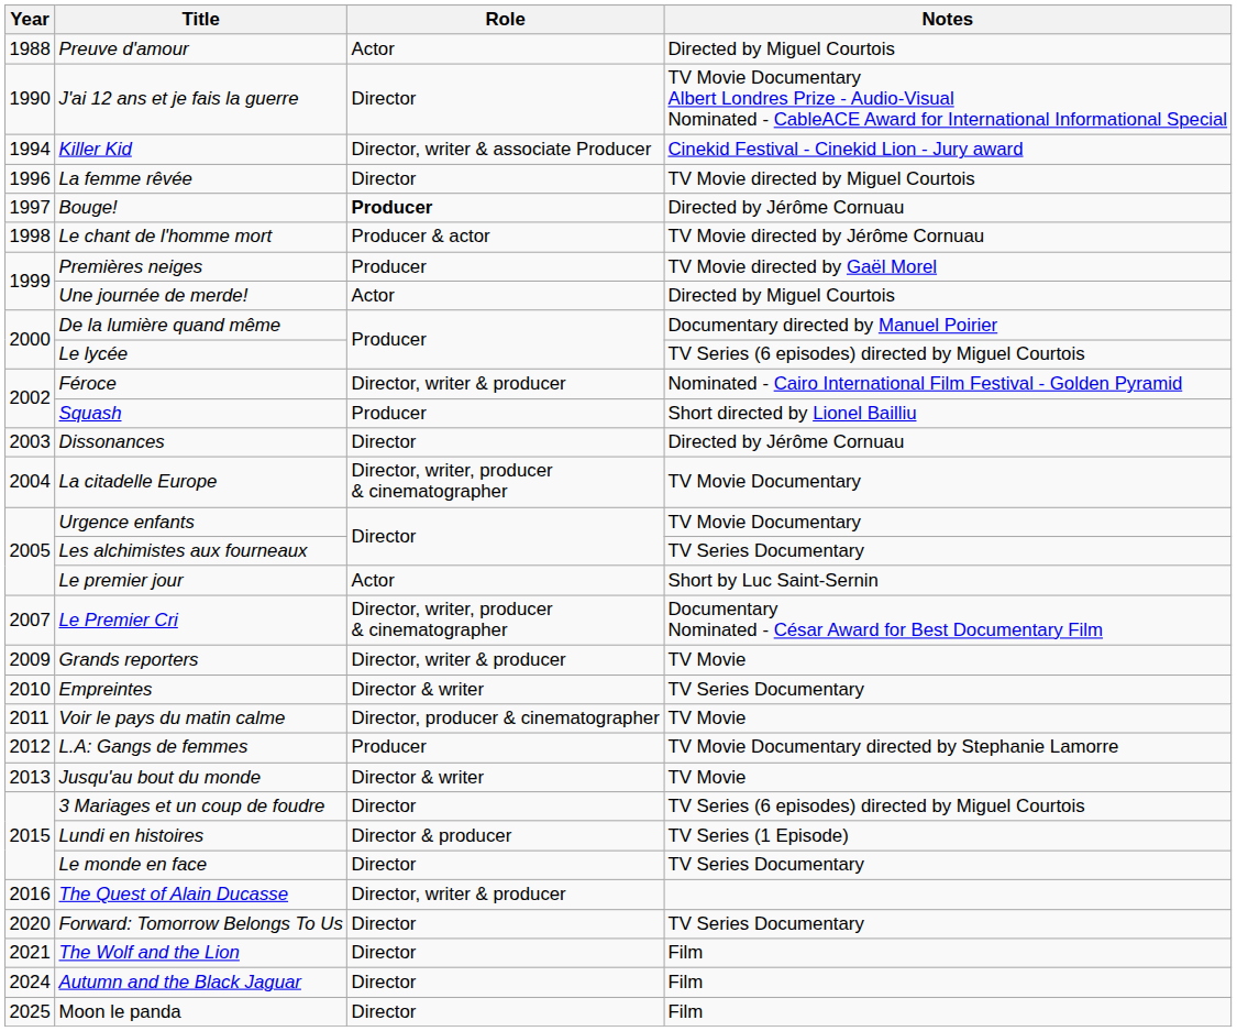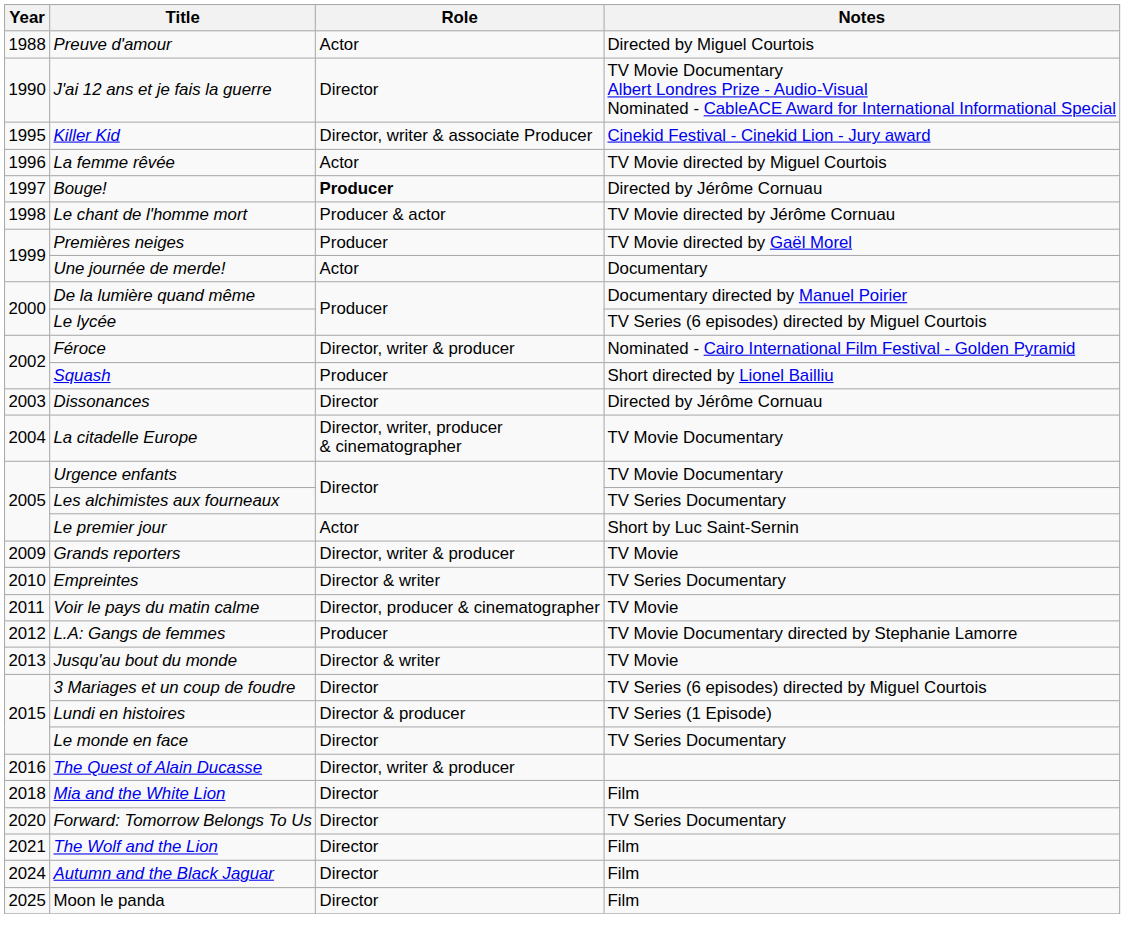 <table class="wikitable sortable">
 <tr>
 <th>Year</th>
 <th>Title</th>
 <th>Role</th>
 <th class="unsortable">Notes</th>
 </tr>
 <tr>
 <td>1988</td>
 <td><em>Preuve d'amour</em></td>
 <td>Actor</td>
 <td>Directed by Miguel Courtois</td>
 </tr>
 <tr>
 <td>1990</td>
 <td><em>J'ai 12 ans et je fais la guerre</em></td>
 <td>Director</td>
 <td>TV Movie Documentary<br><a href='#'>Albert Londres Prize - Audio-Visual</a><br>Nominated - <a href='#'>CableACE Award for International Informational Special</a></td>
 </tr>
 <tr>
-<td>1994</td>
+<td>1995</td>
 <td><em><a href='#'>Killer Kid</a></em></td>
 <td>Director, writer & associate Producer</td>
 <td><a href='#'>Cinekid Festival - Cinekid Lion - Jury award</a></td>
 </tr>
 <tr>
 <td>1996</td>
 <td><em>La femme rêvée</em></td>
-<td>Director</td>
+<td>Actor</td>
 <td>TV Movie directed by Miguel Courtois</td>
 </tr>
 <tr>
 <td>1997</td>
 <td><em>Bouge!</em></td>
 <td><strong>Producer</strong></td>
 <td>Directed by Jérôme Cornuau</td>
 </tr>
 <tr>
 <td>1998</td>
 <td><em>Le chant de l'homme mort</em></td>
 <td>Producer & actor</td>
 <td>TV Movie directed by Jérôme Cornuau</td>
 </tr>
 <tr>
 <td rowspan=2>1999</td>
 <td><em>Premières neiges</em></td>
 <td>Producer</td>
 <td>TV Movie directed by <a href='#'>Gaël Morel</a></td>
 </tr>
 <tr>
 <td><em>Une journée de merde!</em></td>
 <td>Actor</td>
-<td>Directed by Miguel Courtois</td>
+<td>Documentary</td>
 </tr>
 <tr>
 <td rowspan=2>2000</td>
 <td><em>De la lumière quand même</em></td>
 <td rowspan=2>Producer</td>
 <td>Documentary directed by <a href='#'>Manuel Poirier</a></td>
 </tr>
 <tr>
 <td><em>Le lycée</em></td>
 <td>TV Series (6 episodes) directed by Miguel Courtois</td>
 </tr>
 <tr>
 <td rowspan=2>2002</td>
 <td><em>Féroce</em></td>
 <td>Director, writer & producer</td>
 <td>Nominated - <a href='#'>Cairo International Film Festival - Golden Pyramid</a></td>
 </tr>
 <tr>
 <td><em><a href='#'>Squash</a></em></td>
 <td>Producer</td>
 <td>Short directed by <a href='#'>Lionel Bailliu</a></td>
 </tr>
 <tr>
 <td>2003</td>
 <td><em>Dissonances</em></td>
 <td>Director</td>
 <td>Directed by Jérôme Cornuau</td>
 </tr>
 <tr>
 <td>2004</td>
 <td><em>La citadelle Europe</em></td>
 <td>Director, writer, producer<br> & cinematographer</td>
 <td>TV Movie Documentary</td>
 </tr>
 <tr>
 <td rowspan=3>2005</td>
 <td><em>Urgence enfants</em></td>
 <td rowspan=2>Director</td>
 <td>TV Movie Documentary</td>
 </tr>
 <tr>
 <td><em>Les alchimistes aux fourneaux</em></td>
 <td>TV Series Documentary</td>
 </tr>
 <tr>
 <td><em>Le premier jour</em></td>
 <td>Actor</td>
 <td>Short by Luc Saint-Sernin</td>
-</tr>
-<tr>
-<td>2007</td>
-<td><em><a href='#'>Le Premier Cri</a></em></td>
-<td>Director, writer, producer<br> & cinematographer</td>
-<td>Documentary<br>Nominated - <a href='#'>César Award for Best Documentary Film</a></td>
 </tr>
 <tr>
 <td>2009</td>
 <td><em>Grands reporters</em></td>
 <td>Director, writer & producer</td>
 <td>TV Movie</td>
 </tr>
 <tr>
 <td>2010</td>
 <td><em>Empreintes</em></td>
 <td>Director & writer</td>
 <td>TV Series Documentary</td>
 </tr>
 <tr>
 <td>2011</td>
 <td><em>Voir le pays du matin calme</em></td>
 <td>Director, producer & cinematographer</td>
 <td>TV Movie</td>
 </tr>
 <tr>
 <td>2012</td>
 <td><em>L.A: Gangs de femmes</em></td>
 <td>Producer</td>
 <td>TV Movie Documentary directed by Stephanie Lamorre</td>
 </tr>
 <tr>
 <td>2013</td>
 <td><em>Jusqu'au bout du monde</em></td>
 <td>Director & writer</td>
 <td>TV Movie</td>
 </tr>
 <tr>
 <td rowspan=3>2015</td>
 <td><em>3 Mariages et un coup de foudre</em></td>
 <td>Director</td>
 <td>TV Series (6 episodes) directed by Miguel Courtois</td>
 </tr>
 <tr>
 <td><em>Lundi en histoires</em></td>
 <td>Director & producer</td>
 <td>TV Series (1 Episode)</td>
 </tr>
 <tr>
 <td><em>Le monde en face</em></td>
 <td>Director</td>
 <td>TV Series Documentary</td>
 </tr>
 <tr>
 <td>2016</td>
 <td><em><a href='#'>The Quest of Alain Ducasse</a></em></td>
 <td>Director, writer & producer</td>
 </tr>
 <tr>
+<td>2018</td>
+<td><em><a href='#'>Mia and the White Lion</a></em></td>
+<td>Director</td>
+<td>Film</td>
+</tr>
+<tr>
 <td>2020</td>
 <td><em>Forward: Tomorrow Belongs To Us</em></td>
 <td>Director</td>
 <td>TV Series Documentary</td>
 </tr>
 <tr>
 <td>2021</td>
 <td><em><a href='#'>The Wolf and the Lion</a></em></td>
 <td>Director</td>
 <td>Film</td>
 </tr>
 <tr>
 <td>2024</td>
 <td><em><a href='#'>Autumn and the Black Jaguar</a></em></td>
 <td>Director</td>
 <td>Film</td>
 </tr>
 <tr>
 <td>2025</td>
 <td>Moon le panda</td>
 <td>Director</td>
 <td>Film</td>
 </tr>
 </table>
